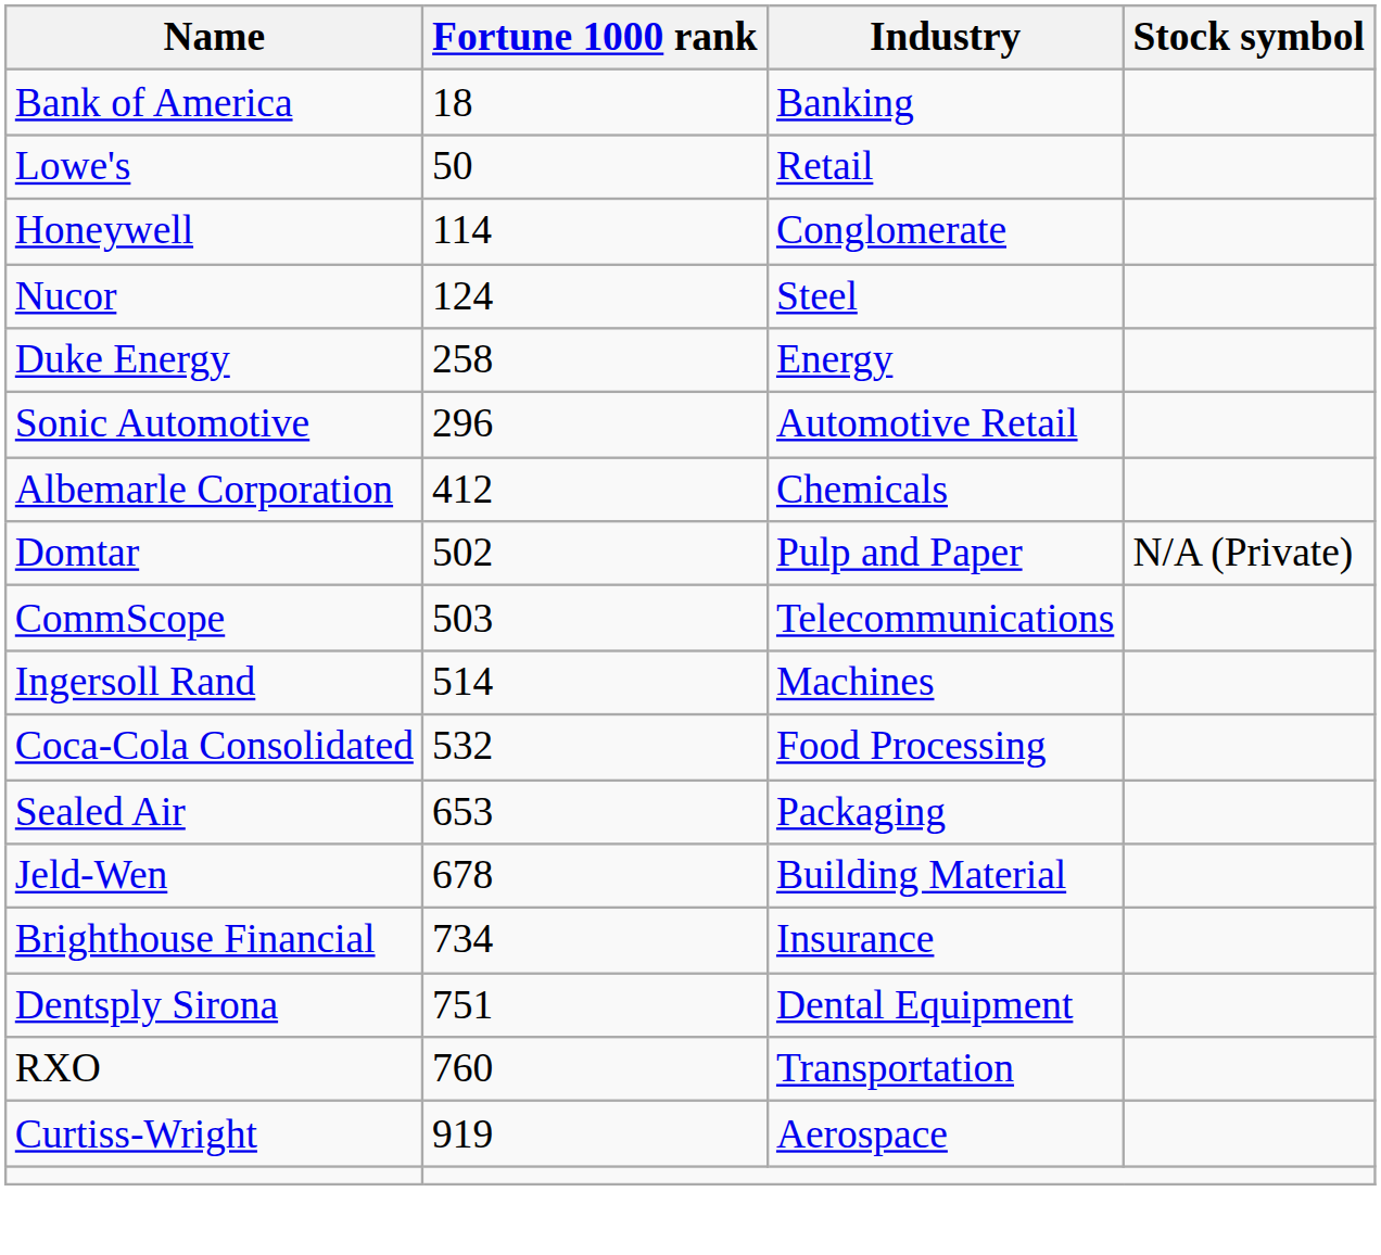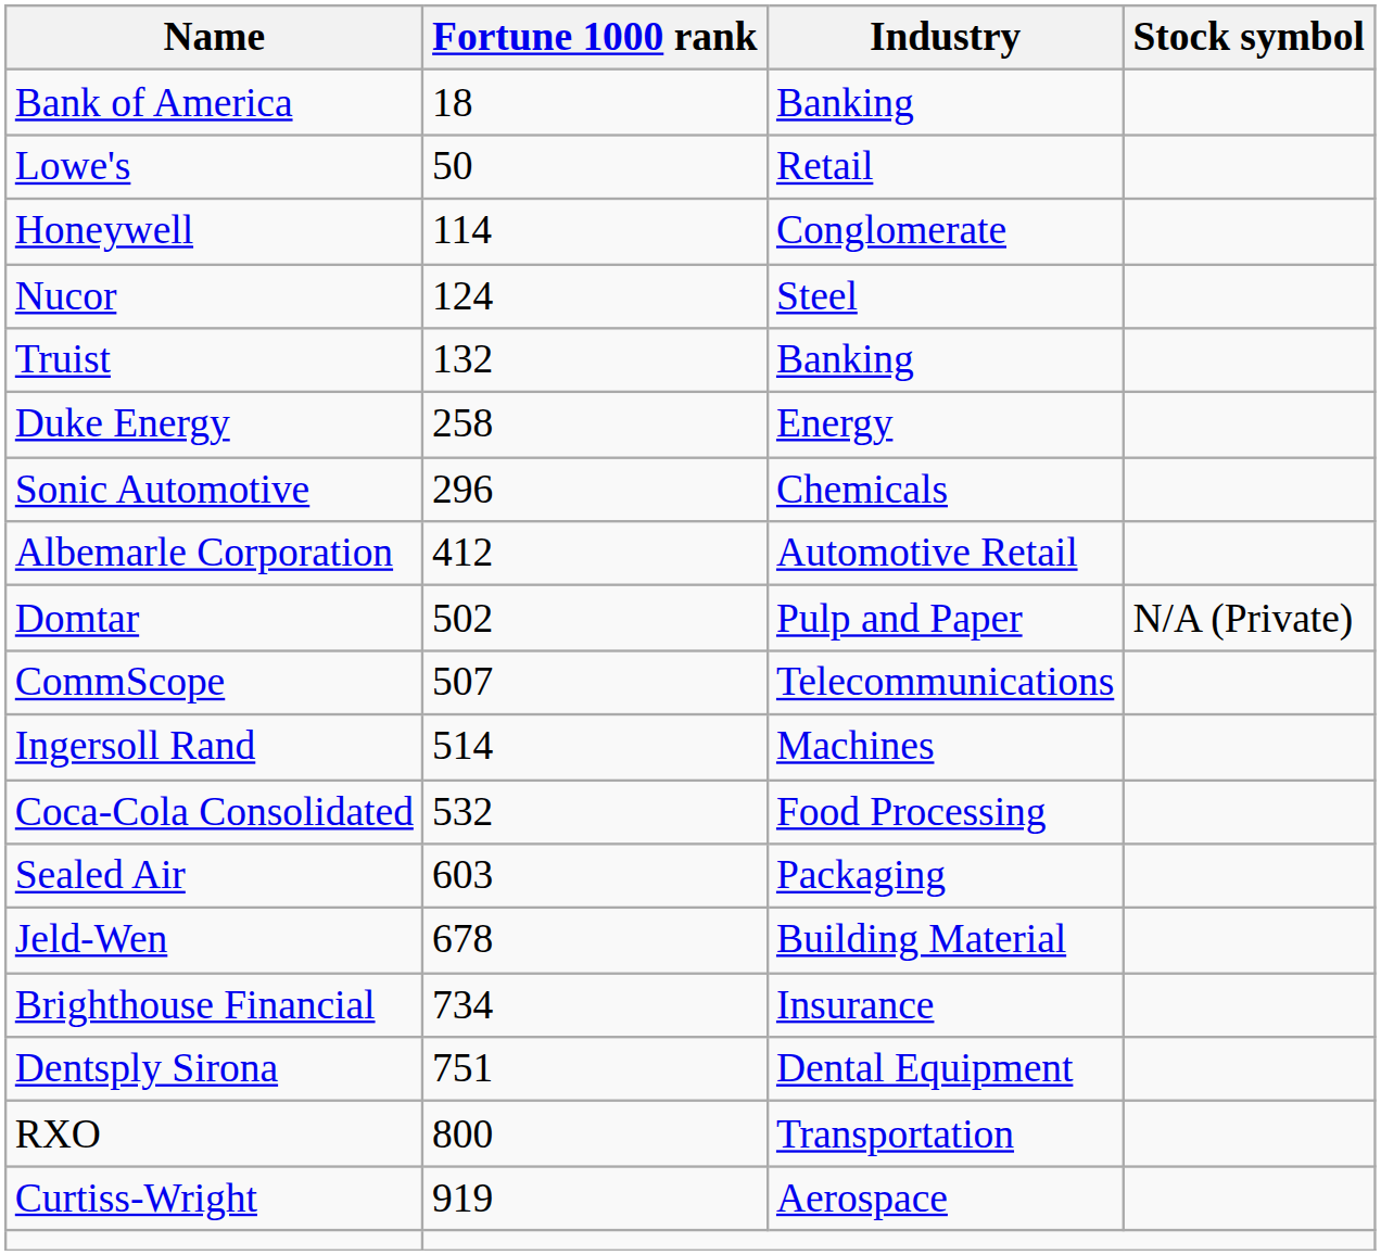 <table class="wikitable sortable">
 <tr>
 <th>Name</th>
 <th><a href='#'>Fortune 1000</a> rank</th>
 <th>Industry</th>
 <th class="sortable">Stock symbol</th>
 </tr>
 <tr>
 <td><a href='#'>Bank of America</a></td>
 <td>18</td>
 <td><a href='#'>Banking</a></td>
 <td></td>
 </tr>
 <tr>
 <td><a href='#'>Lowe's</a></td>
 <td>50</td>
 <td><a href='#'>Retail</a></td>
 <td></td>
 </tr>
 <tr>
 <td><a href='#'>Honeywell</a></td>
 <td>114</td>
 <td><a href='#'>Conglomerate</a></td>
 <td></td>
 </tr>
 <tr>
 <td><a href='#'>Nucor</a></td>
 <td>124</td>
 <td><a href='#'>Steel</a></td>
 <td></td>
 </tr>
 <tr>
+<td><a href='#'>Truist</a></td>
+<td>132</td>
+<td><a href='#'>Banking</a></td>
+<td></td>
+</tr>
+<tr>
 <td><a href='#'>Duke Energy</a></td>
 <td>258</td>
 <td><a href='#'>Energy</a></td>
 <td></td>
 </tr>
 <tr>
 <td><a href='#'>Sonic Automotive</a></td>
 <td>296</td>
-<td><a href='#'>Automotive Retail</a></td>
+<td><a href='#'>Chemicals</a></td>
 <td></td>
 </tr>
 <tr>
 <td><a href='#'>Albemarle Corporation</a></td>
 <td>412</td>
-<td><a href='#'>Chemicals</a></td>
+<td><a href='#'>Automotive Retail</a></td>
 <td></td>
 </tr>
 <tr>
 <td><a href='#'>Domtar</a></td>
 <td>502</td>
 <td><a href='#'>Pulp and Paper</a></td>
 <td>N/A (Private)</td>
 </tr>
 <tr>
 <td><a href='#'>CommScope</a></td>
-<td>503</td>
+<td>507</td>
 <td><a href='#'>Telecommunications</a></td>
 <td></td>
 </tr>
 <tr>
 <td><a href='#'>Ingersoll Rand</a></td>
 <td>514</td>
 <td><a href='#'>Machines</a></td>
 <td></td>
 </tr>
 <tr>
 <td><a href='#'>Coca-Cola Consolidated</a></td>
 <td>532</td>
 <td><a href='#'>Food Processing</a></td>
 <td></td>
 </tr>
 <tr>
 <td><a href='#'>Sealed Air</a></td>
-<td>653</td>
+<td>603</td>
 <td><a href='#'>Packaging</a></td>
 <td></td>
 </tr>
 <tr>
 <td><a href='#'>Jeld-Wen</a></td>
 <td>678</td>
 <td><a href='#'>Building Material</a></td>
 <td></td>
 </tr>
 <tr>
 <td><a href='#'>Brighthouse Financial</a></td>
 <td>734</td>
 <td><a href='#'>Insurance</a></td>
 <td></td>
 </tr>
 <tr>
 <td><a href='#'>Dentsply Sirona</a></td>
 <td>751</td>
 <td><a href='#'>Dental Equipment</a></td>
 <td></td>
 </tr>
 <tr>
 <td>RXO</td>
-<td>760</td>
+<td>800</td>
 <td><a href='#'>Transportation</a></td>
 <td></td>
 </tr>
 <tr>
 <td><a href='#'>Curtiss-Wright</a></td>
 <td>919</td>
 <td><a href='#'>Aerospace</a></td>
 <td></td>
 </tr>
 <tr>
 <td></td>
 </tr>
 </table>
